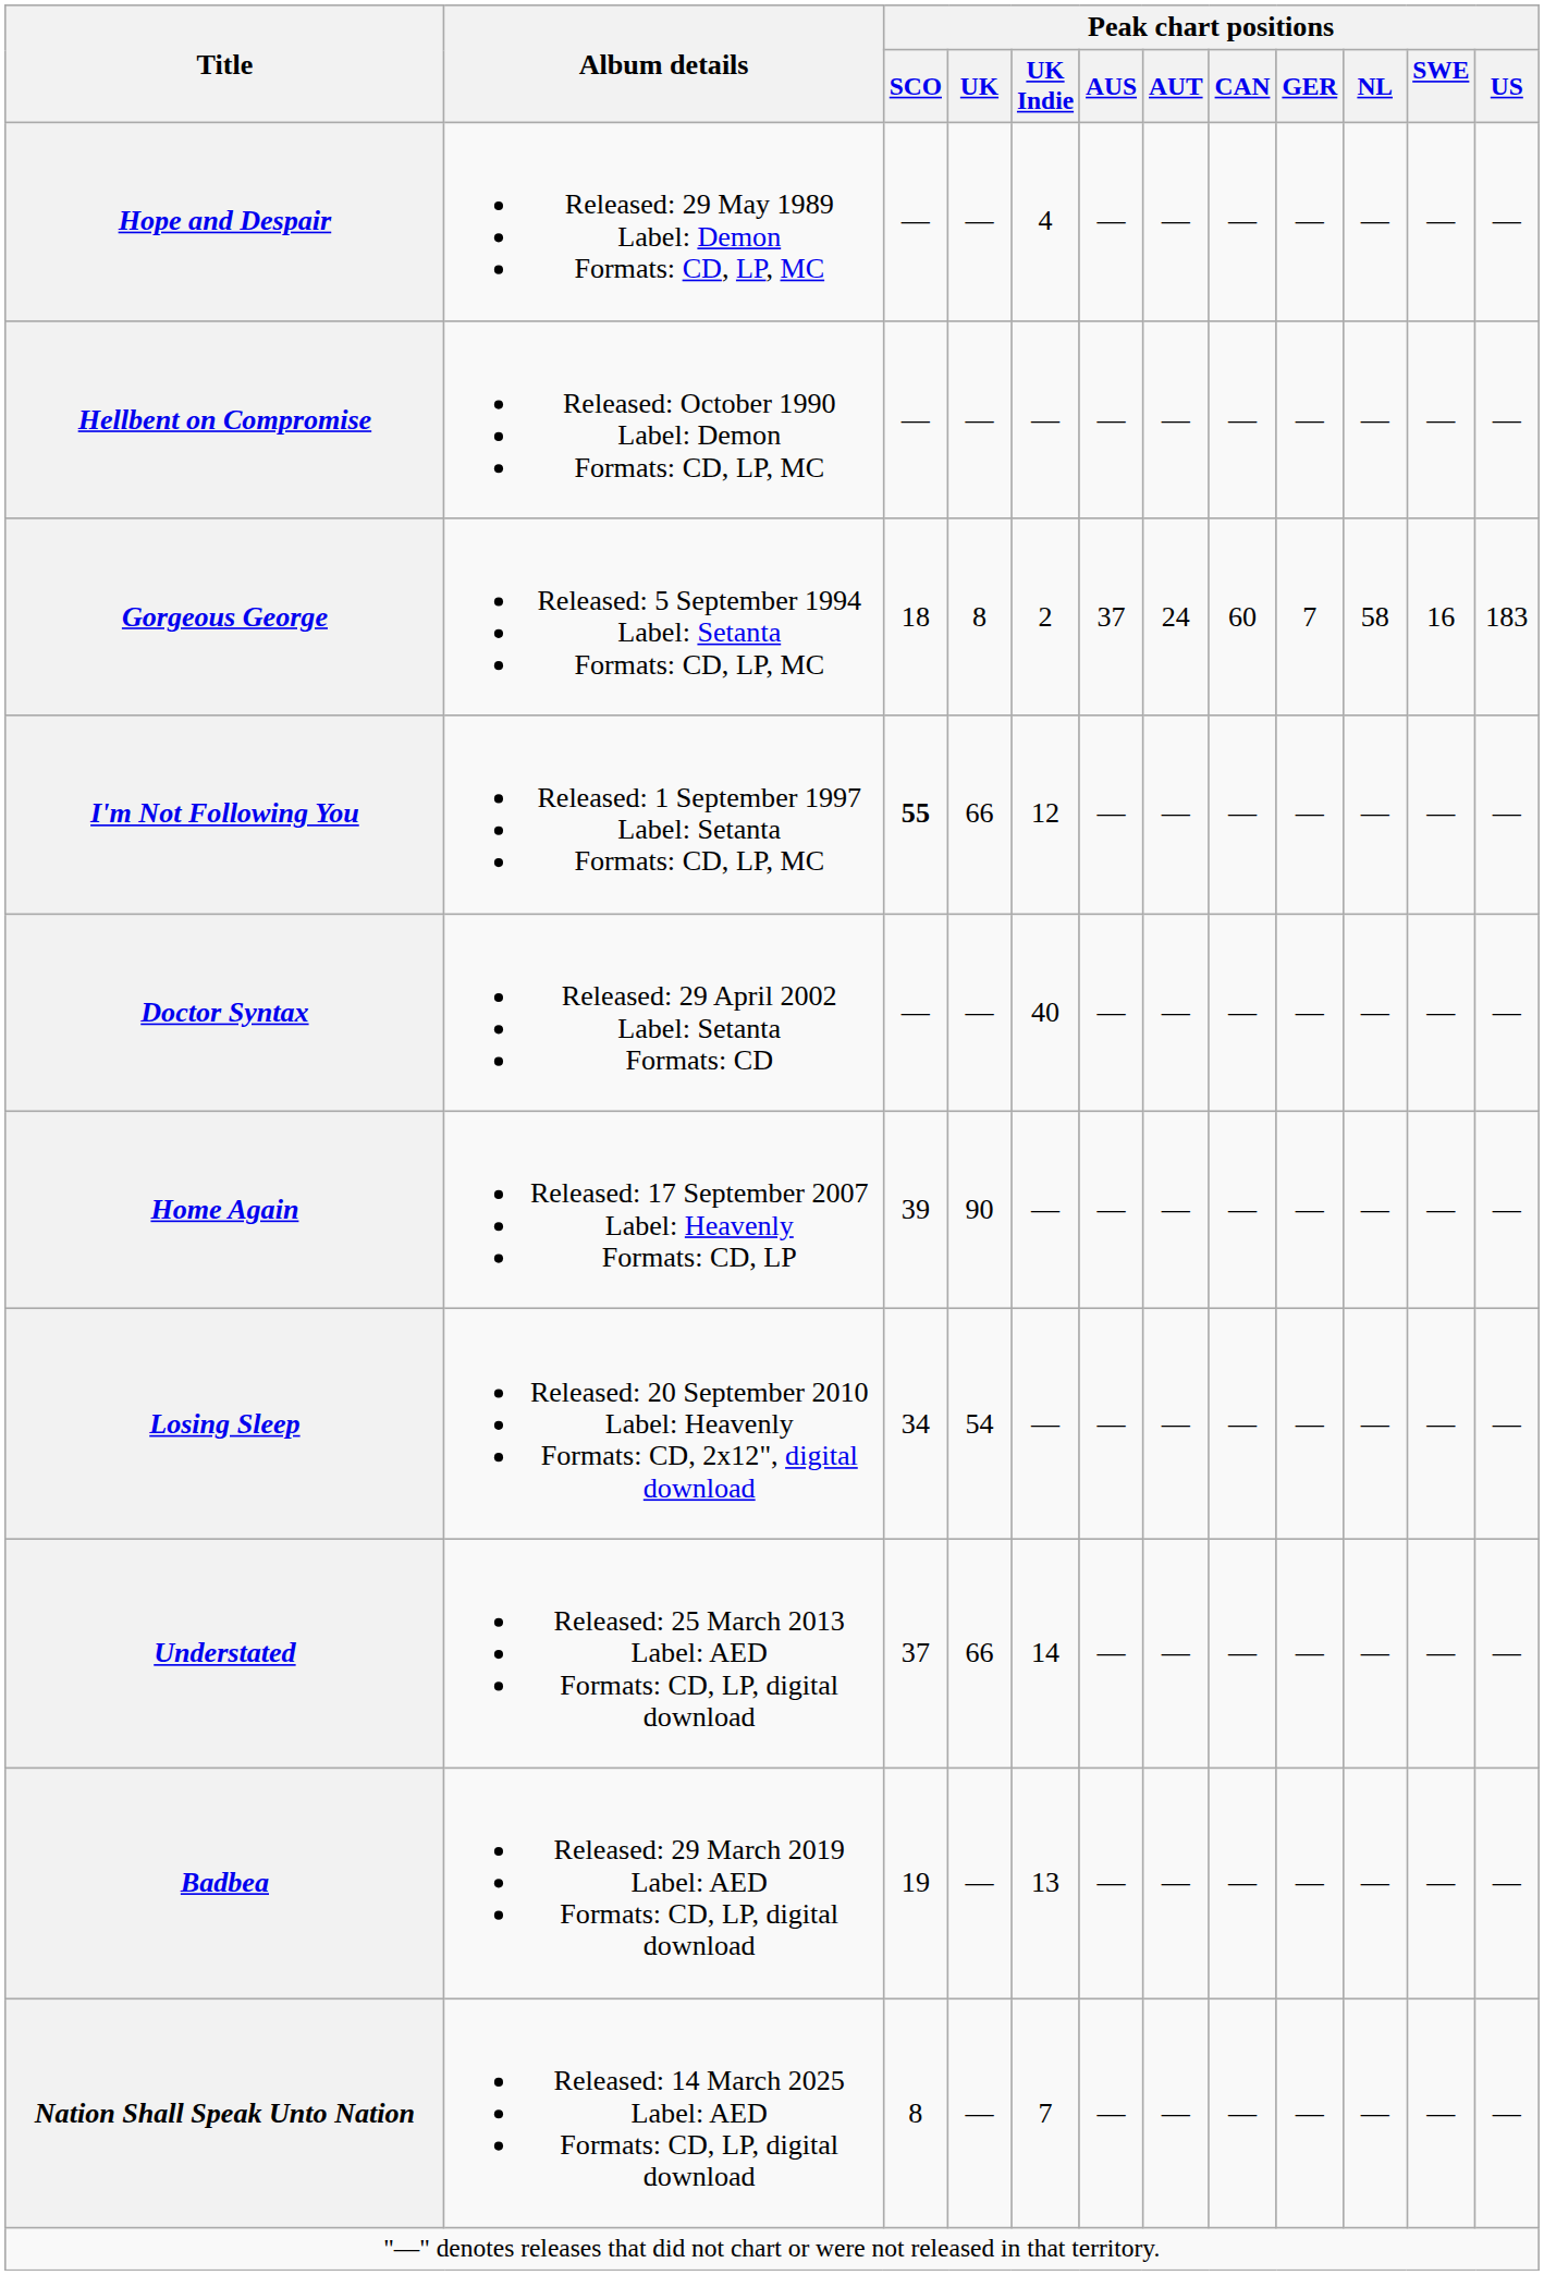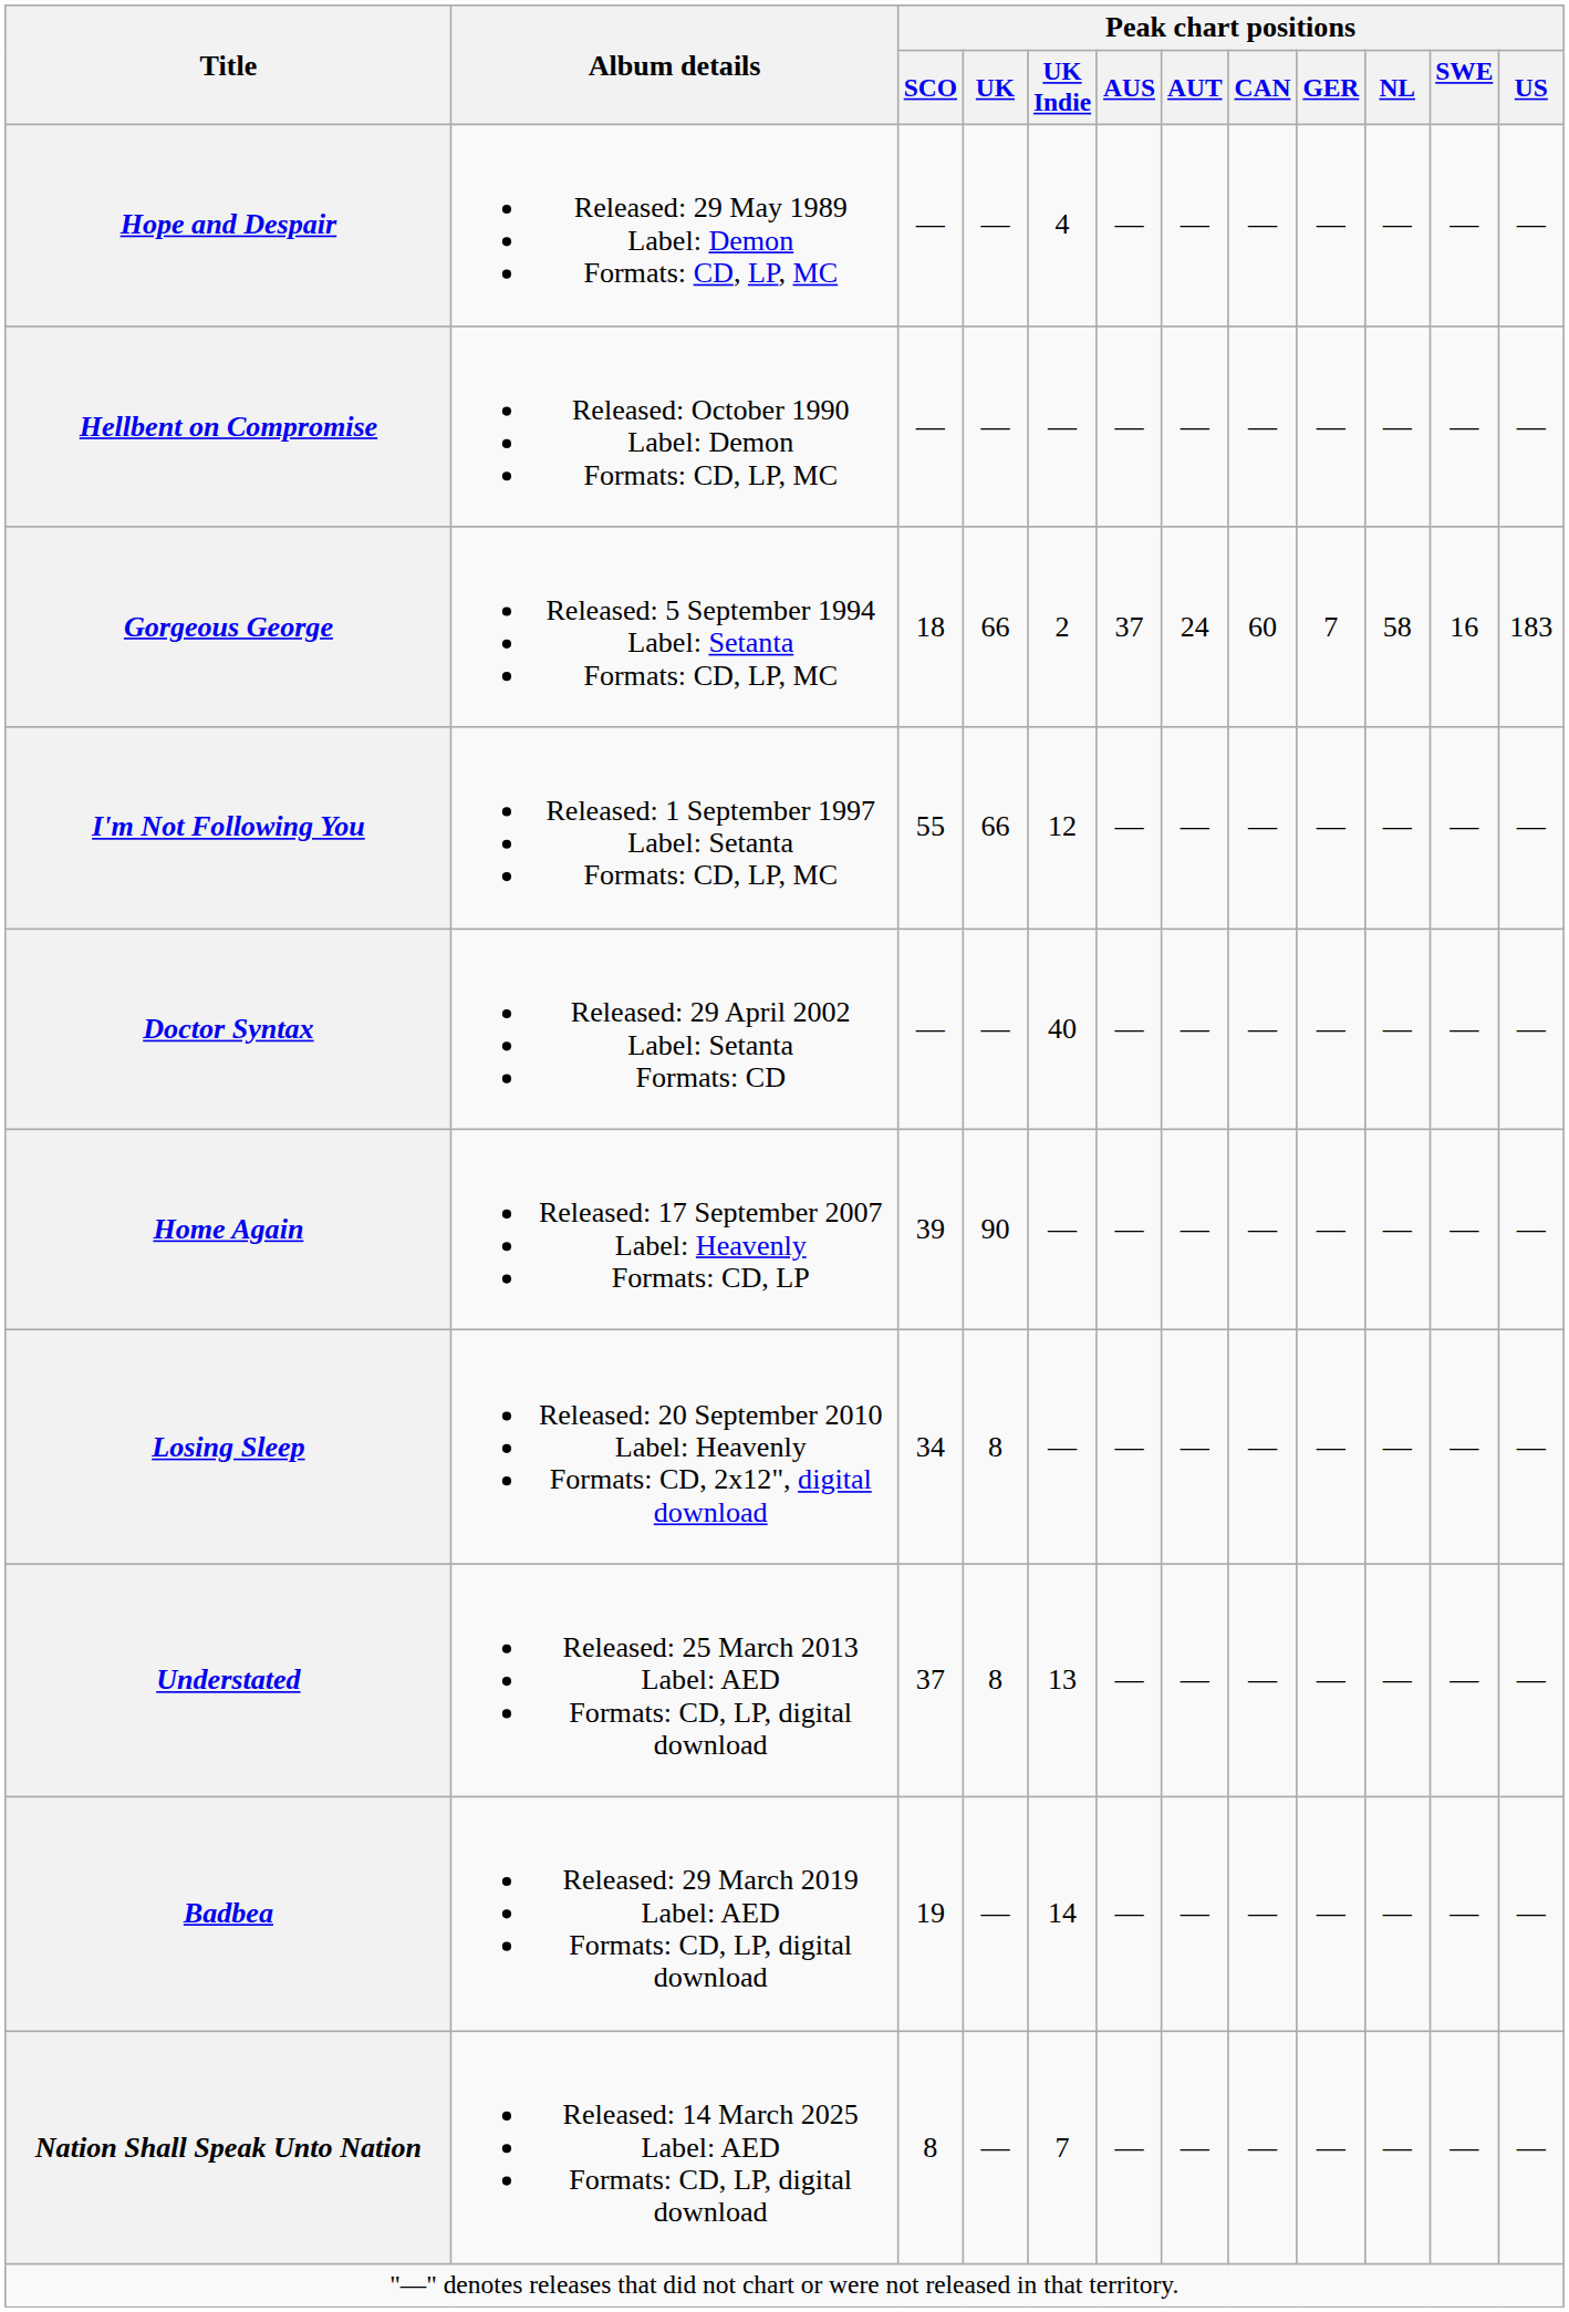 <table class="wikitable plainrowheaders" style="text-align:center;">
 <tr>
 <th rowspan="2" scope="col" style="width:15em;">Title</th>
 <th rowspan="2" scope="col" style="width:15em;">Album details</th>
 <th colspan="10">Peak chart positions</th>
 </tr>
 <tr>
 <th scope="col" style="width:2em;font-size:90%;"><a href='#'>SCO</a><br></th>
 <th scope="col" style="width:2em;font-size:90%;"><a href='#'>UK</a><br></th>
 <th scope="col" style="width:2em;font-size:90%;"><a href='#'>UK Indie</a><br></th>
 <th scope="col" style="width:2em;font-size:90%;"><a href='#'>AUS</a><br></th>
 <th scope="col" style="width:2em;font-size:90%;"><a href='#'>AUT</a><br></th>
 <th scope="col" style="width:2em;font-size:90%;"><a href='#'>CAN</a><br></th>
 <th scope="col" style="width:2em;font-size:90%;"><a href='#'>GER</a><br></th>
 <th scope="col" style="width:2em;font-size:90%;"><a href='#'>NL</a><br></th>
 <th scope="col" style="width:2em;font-size:90%;"><a href='#'>SWE</a><br><br></th>
 <th scope="col" style="width:2em;font-size:90%;"><a href='#'>US</a><br></th>
 </tr>
 <tr>
 <th scope="row"><em><a href='#'>Hope and Despair</a></em></th>
 <td><br><ul><li>Released: 29 May 1989</li><li>Label: <a href='#'>Demon</a></li><li>Formats: <a href='#'>CD</a>, <a href='#'>LP</a>, <a href='#'>MC</a></li></ul></td>
 <td>—</td>
 <td>—</td>
 <td>4</td>
 <td>—</td>
 <td>—</td>
 <td>—</td>
 <td>—</td>
 <td>—</td>
 <td>—</td>
 <td>—</td>
 </tr>
 <tr>
 <th scope="row"><em><a href='#'>Hellbent on Compromise</a></em></th>
 <td><br><ul><li>Released: October 1990</li><li>Label: Demon</li><li>Formats: CD, LP, MC</li></ul></td>
 <td>—</td>
 <td>—</td>
 <td>—</td>
 <td>—</td>
 <td>—</td>
 <td>—</td>
 <td>—</td>
 <td>—</td>
 <td>—</td>
 <td>—</td>
 </tr>
 <tr>
 <th scope="row"><em><a href='#'>Gorgeous George</a></em></th>
 <td><br><ul><li>Released: 5 September 1994</li><li>Label: <a href='#'>Setanta</a></li><li>Formats: CD, LP, MC</li></ul></td>
 <td>18</td>
-<td>8</td>
+<td>66</td>
 <td>2</td>
 <td>37</td>
 <td>24</td>
 <td>60</td>
 <td>7</td>
 <td>58</td>
 <td>16</td>
 <td>183</td>
 </tr>
 <tr>
 <th scope="row"><em><a href='#'>I'm Not Following You</a></em></th>
 <td><br><ul><li>Released: 1 September 1997</li><li>Label: Setanta</li><li>Formats: CD, LP, MC</li></ul></td>
-<td><strong>55</strong></td>
+<td>55</td>
 <td>66</td>
 <td>12</td>
 <td>—</td>
 <td>—</td>
 <td>—</td>
 <td>—</td>
 <td>—</td>
 <td>—</td>
 <td>—</td>
 </tr>
 <tr>
 <th scope="row"><em><a href='#'>Doctor Syntax</a></em></th>
 <td><br><ul><li>Released: 29 April 2002</li><li>Label: Setanta</li><li>Formats: CD</li></ul></td>
 <td>—</td>
 <td>—</td>
 <td>40</td>
 <td>—</td>
 <td>—</td>
 <td>—</td>
 <td>—</td>
 <td>—</td>
 <td>—</td>
 <td>—</td>
 </tr>
 <tr>
 <th scope="row"><em><a href='#'>Home Again</a></em></th>
 <td><br><ul><li>Released: 17 September 2007</li><li>Label: <a href='#'>Heavenly</a></li><li>Formats: CD, LP</li></ul></td>
 <td>39</td>
 <td>90</td>
 <td>—</td>
 <td>—</td>
 <td>—</td>
 <td>—</td>
 <td>—</td>
 <td>—</td>
 <td>—</td>
 <td>—</td>
 </tr>
 <tr>
 <th scope="row"><em><a href='#'>Losing Sleep</a></em></th>
 <td><br><ul><li>Released: 20 September 2010</li><li>Label: Heavenly</li><li>Formats: CD, 2x12", <a href='#'>digital download</a></li></ul></td>
 <td>34</td>
-<td>54</td>
+<td>8</td>
 <td>—</td>
 <td>—</td>
 <td>—</td>
 <td>—</td>
 <td>—</td>
 <td>—</td>
 <td>—</td>
 <td>—</td>
 </tr>
 <tr>
 <th scope="row"><em><a href='#'>Understated</a></em></th>
 <td><br><ul><li>Released: 25 March 2013</li><li>Label: AED</li><li>Formats: CD, LP, digital download</li></ul></td>
 <td>37</td>
-<td>66</td>
-<td>14</td>
+<td>8</td>
+<td>13</td>
 <td>—</td>
 <td>—</td>
 <td>—</td>
 <td>—</td>
 <td>—</td>
 <td>—</td>
 <td>—</td>
 </tr>
 <tr>
 <th scope="row"><em><a href='#'>Badbea</a></em></th>
 <td><br><ul><li>Released: 29 March 2019</li><li>Label: AED</li><li>Formats: CD, LP, digital download</li></ul></td>
 <td>19</td>
 <td>—</td>
-<td>13</td>
+<td>14</td>
 <td>—</td>
 <td>—</td>
 <td>—</td>
 <td>—</td>
 <td>—</td>
 <td>—</td>
 <td>—</td>
 </tr>
 <tr>
 <th scope="row"><em>Nation Shall Speak Unto Nation</em></th>
 <td><br><ul><li>Released: 14 March 2025</li><li>Label: AED</li><li>Formats: CD, LP, digital download</li></ul></td>
 <td>8</td>
 <td>—</td>
 <td>7</td>
 <td>—</td>
 <td>—</td>
 <td>—</td>
 <td>—</td>
 <td>—</td>
 <td>—</td>
 <td>—</td>
 </tr>
 <tr>
 <td colspan="12" style="font-size:90%">"—" denotes releases that did not chart or were not released in that territory.</td>
 </tr>
 </table>
